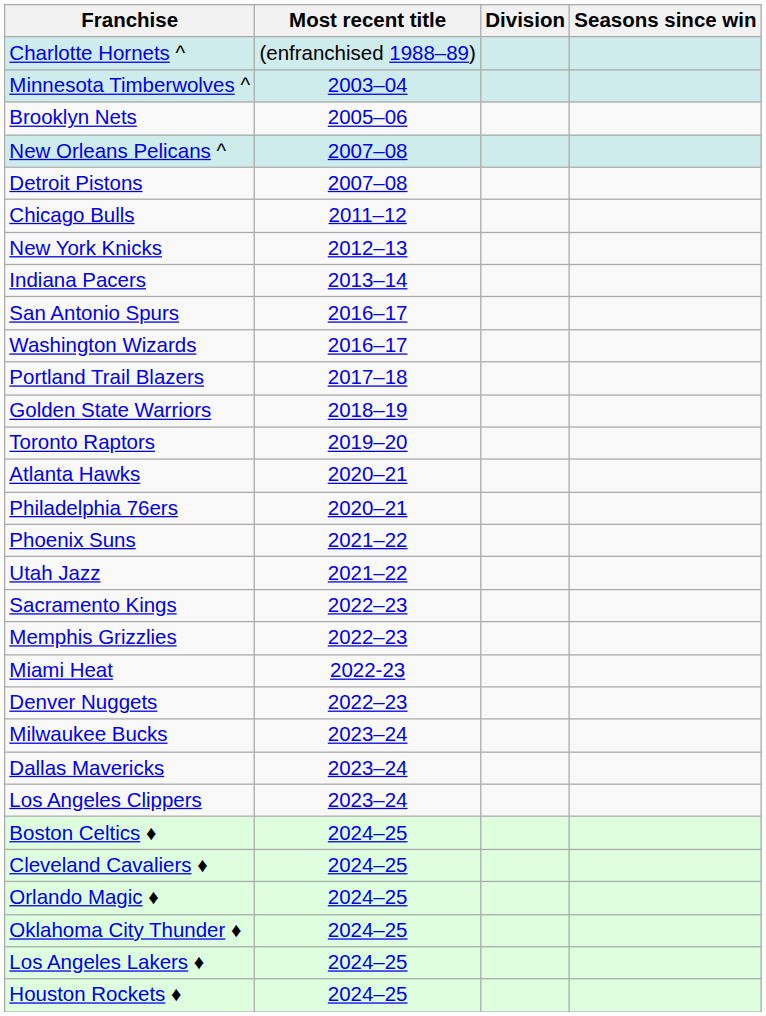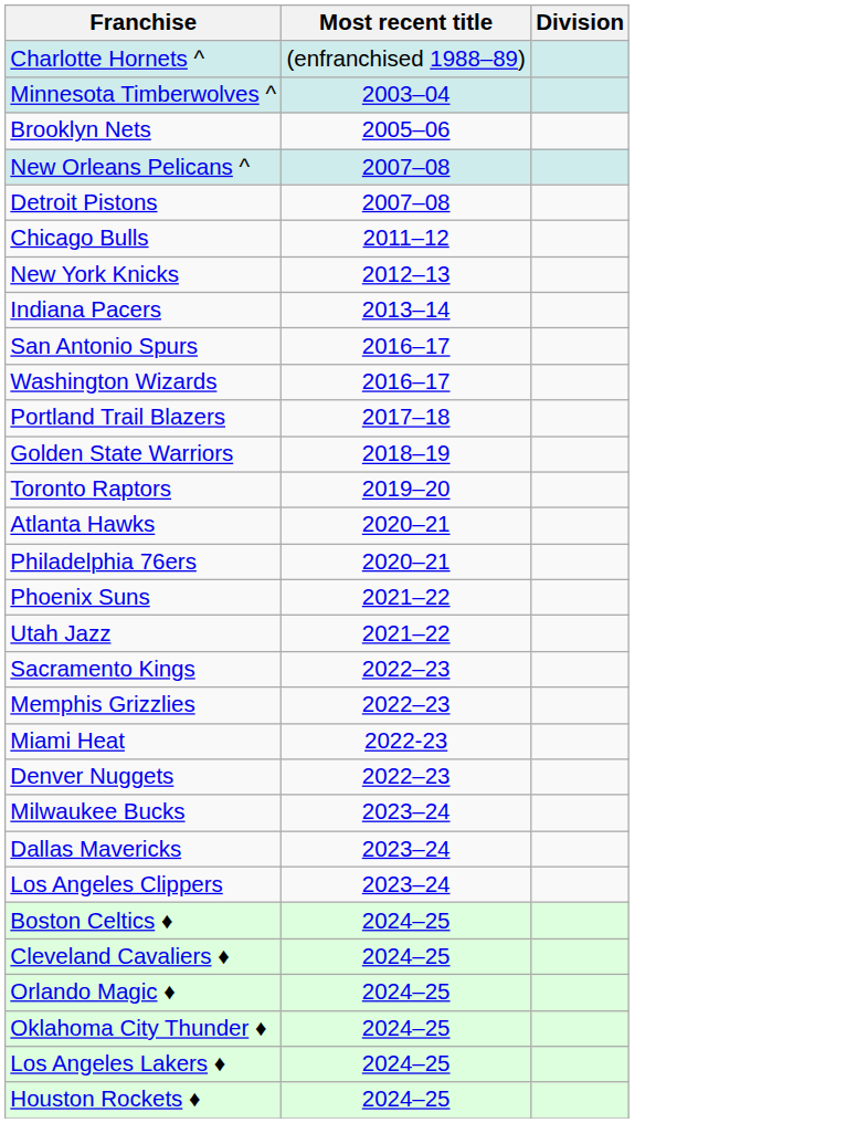 <table class="wikitable sortable">
 <tr>
 <th>Franchise</th>
 <th>Most recent title</th>
 <th>Division</th>
-<th>Seasons since win</th>
 </tr>
 <tr bgcolor="#CFECEC">
 <td><a href='#'>Charlotte Hornets</a> ^</td>
 <td align=center> (enfranchised <a href='#'>1988–89</a>)</td>
 <td></td>
-<td align=center></td>
 </tr>
 <tr bgcolor="#CFECEC">
 <td><a href='#'>Minnesota Timberwolves</a> ^</td>
 <td align=center><a href='#'>2003–04</a></td>
 <td></td>
-<td align=center> </td>
 </tr>
 <tr>
 <td><a href='#'>Brooklyn Nets</a></td>
 <td align=center><a href='#'>2005–06</a></td>
 <td></td>
-<td align=center> </td>
 </tr>
 <tr bgcolor="#CFECEC">
 <td><a href='#'>New Orleans Pelicans</a> ^</td>
 <td align=center><a href='#'>2007–08</a></td>
 <td></td>
-<td align=center> </td>
 </tr>
 <tr>
 <td><a href='#'>Detroit Pistons</a></td>
 <td align=center><a href='#'>2007–08</a></td>
 <td></td>
-<td align=center> </td>
 </tr>
 <tr>
 <td><a href='#'>Chicago Bulls</a></td>
 <td align=center><a href='#'>2011–12</a></td>
 <td></td>
-<td align=center> </td>
 </tr>
 <tr>
 <td><a href='#'>New York Knicks</a></td>
 <td align=center><a href='#'>2012–13</a></td>
 <td></td>
-<td align=center> </td>
 </tr>
 <tr>
 <td><a href='#'>Indiana Pacers</a></td>
 <td align=center><a href='#'>2013–14</a></td>
 <td></td>
-<td align=center> </td>
 </tr>
 <tr>
 <td><a href='#'>San Antonio Spurs</a></td>
 <td align=center><a href='#'>2016–17</a></td>
 <td></td>
-<td align=center> </td>
 </tr>
 <tr>
 <td><a href='#'>Washington Wizards</a></td>
 <td align=center><a href='#'>2016–17</a></td>
 <td></td>
-<td align=center> </td>
 </tr>
 <tr>
 <td><a href='#'>Portland Trail Blazers</a></td>
 <td align=center><a href='#'>2017–18</a></td>
 <td></td>
-<td align=center> </td>
 </tr>
 <tr>
 <td><a href='#'>Golden State Warriors</a></td>
 <td align=center><a href='#'>2018–19</a></td>
 <td></td>
-<td align=center> </td>
 </tr>
 <tr>
 <td><a href='#'>Toronto Raptors</a></td>
 <td align=center><a href='#'>2019–20</a></td>
 <td></td>
-<td align=center> </td>
 </tr>
 <tr>
 <td><a href='#'>Atlanta Hawks</a></td>
 <td align=center><a href='#'>2020–21</a></td>
 <td></td>
-<td align=center></td>
 </tr>
 <tr>
 <td><a href='#'>Philadelphia 76ers</a></td>
 <td align=center><a href='#'>2020–21</a></td>
 <td></td>
-<td align=center> </td>
 </tr>
 <tr>
 <td><a href='#'>Phoenix Suns</a></td>
 <td align="center"><a href='#'>2021–22</a></td>
 <td></td>
-<td align="center"></td>
 </tr>
 <tr>
 <td><a href='#'>Utah Jazz</a></td>
 <td align="center"><a href='#'>2021–22</a></td>
 <td></td>
-<td align="center"></td>
 </tr>
 <tr>
 <td><a href='#'>Sacramento Kings</a></td>
 <td align="center"><a href='#'>2022–23</a></td>
 <td></td>
-<td align="center"></td>
 </tr>
 <tr>
 <td><a href='#'>Memphis Grizzlies</a></td>
 <td align="center"><a href='#'>2022–23</a></td>
 <td></td>
-<td align="center"></td>
 </tr>
 <tr>
 <td><a href='#'>Miami Heat</a></td>
 <td align="center"><a href='#'>2022-23</a></td>
 <td></td>
-<td align="center"></td>
 </tr>
 <tr>
 <td><a href='#'>Denver Nuggets</a></td>
 <td align="center"><a href='#'>2022–23</a></td>
 <td></td>
-<td align="center"></td>
 </tr>
 <tr>
 <td><a href='#'>Milwaukee Bucks</a></td>
 <td align="center"><a href='#'>2023–24</a></td>
 <td></td>
-<td align="center"></td>
 </tr>
 <tr>
 <td><a href='#'>Dallas Mavericks</a></td>
 <td align="center"><a href='#'>2023–24</a></td>
 <td></td>
-<td align="center"></td>
 </tr>
 <tr>
 <td><a href='#'>Los Angeles Clippers</a></td>
 <td align="center"><a href='#'>2023–24</a></td>
 <td></td>
-<td align="center"></td>
 </tr>
 <tr bgcolor="#DDFFDD">
 <td><a href='#'>Boston Celtics</a> ♦</td>
 <td align="center"><a href='#'>2024–25</a></td>
 <td></td>
-<td align="center"></td>
 </tr>
 <tr bgcolor="#DDFFDD">
 <td><a href='#'>Cleveland Cavaliers</a> ♦</td>
 <td align="center"><a href='#'>2024–25</a></td>
 <td></td>
-<td align="center"></td>
 </tr>
 <tr bgcolor="#DDFFDD">
 <td><a href='#'>Orlando Magic</a> ♦</td>
 <td align="center"><a href='#'>2024–25</a></td>
 <td></td>
-<td align="center"></td>
 </tr>
 <tr bgcolor="#DDFFDD">
 <td><a href='#'>Oklahoma City Thunder</a> ♦</td>
 <td align="center"><a href='#'>2024–25</a></td>
 <td></td>
-<td align="center"></td>
 </tr>
 <tr bgcolor="#DDFFDD">
 <td><a href='#'>Los Angeles Lakers</a> ♦</td>
 <td align="center"><a href='#'>2024–25</a></td>
 <td></td>
-<td align="center"></td>
 </tr>
 <tr bgcolor="#DDFFDD">
 <td><a href='#'>Houston Rockets</a> ♦</td>
 <td align="center"><a href='#'>2024–25</a></td>
 <td></td>
-<td align="center"></td>
 </tr>
 </table>
